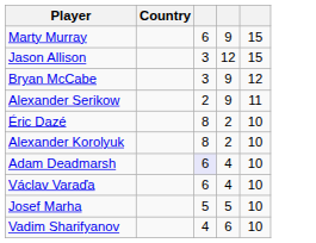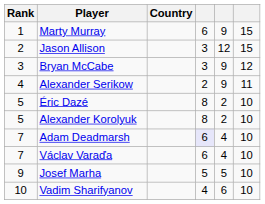 <table class="wikitable sortable" style="text-align: center;">
 <tr>
+<th width=30>Rank</th>
 <th width=150>Player</th>
 <th>Country</th>
 <th width=20></th>
 <th width=20></th>
 <th width=30></th>
 </tr>
 <tr>
+<td>1</td>
 <td align=left><a href='#'>Marty Murray</a></td>
 <td align=left></td>
 <td>6</td>
 <td>9</td>
 <td>15</td>
 </tr>
 <tr>
+<td>2</td>
 <td align=left><a href='#'>Jason Allison</a></td>
 <td align=left></td>
 <td>3</td>
 <td>12</td>
 <td>15</td>
 </tr>
 <tr>
+<td>3</td>
 <td align=left><a href='#'>Bryan McCabe</a></td>
 <td align=left></td>
 <td>3</td>
 <td>9</td>
 <td>12</td>
 </tr>
 <tr>
+<td>4</td>
 <td align=left><a href='#'>Alexander Serikow</a></td>
 <td align=left></td>
 <td>2</td>
 <td>9</td>
 <td>11</td>
 </tr>
 <tr>
+<td>5</td>
 <td align=left><a href='#'>Éric Dazé</a></td>
 <td align=left></td>
 <td>8</td>
 <td>2</td>
 <td>10</td>
 </tr>
 <tr>
+<td>5</td>
 <td align=left><a href='#'>Alexander Korolyuk</a></td>
 <td align=left></td>
 <td>8</td>
 <td>2</td>
 <td>10</td>
 </tr>
 <tr>
+<td>7</td>
 <td align=left><a href='#'>Adam Deadmarsh</a></td>
 <td align=left></td>
 <td style="background: lavender;">6</td>
 <td>4</td>
 <td>10</td>
 </tr>
 <tr>
+<td>7</td>
 <td align=left><a href='#'>Václav Varaďa</a></td>
 <td align=left></td>
 <td>6</td>
 <td>4</td>
 <td>10</td>
 </tr>
 <tr>
+<td>9</td>
 <td align=left><a href='#'>Josef Marha</a></td>
 <td align=left></td>
 <td>5</td>
 <td>5</td>
 <td>10</td>
 </tr>
 <tr>
+<td>10</td>
 <td align=left><a href='#'>Vadim Sharifyanov</a></td>
 <td align=left></td>
 <td>4</td>
 <td>6</td>
 <td>10</td>
 </tr>
 </table>
